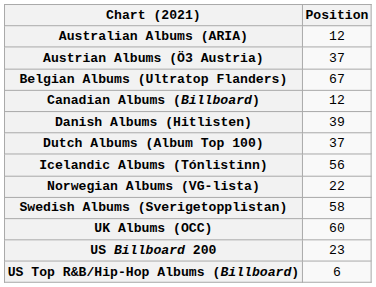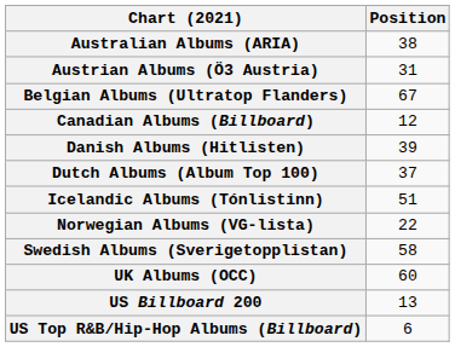 <table class="wikitable sortable plainrowheaders" style="text-align:center">
 <tr>
 <th scope="col">Chart (2021)</th>
 <th scope="col">Position</th>
 </tr>
 <tr>
 <th scope="row">Australian Albums (ARIA)</th>
-<td>12</td>
+<td>38</td>
 </tr>
 <tr>
 <th scope="row">Austrian Albums (Ö3 Austria)</th>
-<td>37</td>
+<td>31</td>
 </tr>
 <tr>
 <th scope="row">Belgian Albums (Ultratop Flanders)</th>
 <td>67</td>
 </tr>
 <tr>
 <th scope="row">Canadian Albums (<em>Billboard</em>)</th>
 <td>12</td>
 </tr>
 <tr>
 <th scope="row">Danish Albums (Hitlisten)</th>
 <td>39</td>
 </tr>
 <tr>
 <th scope="row">Dutch Albums (Album Top 100)</th>
 <td>37</td>
 </tr>
 <tr>
 <th scope="row">Icelandic Albums (Tónlistinn)</th>
-<td>56</td>
+<td>51</td>
 </tr>
 <tr>
 <th scope="row">Norwegian Albums (VG-lista)</th>
 <td>22</td>
 </tr>
 <tr>
 <th scope="row">Swedish Albums (Sverigetopplistan)</th>
 <td>58</td>
 </tr>
 <tr>
 <th scope="row">UK Albums (OCC)</th>
 <td>60</td>
 </tr>
 <tr>
 <th scope="row">US <em>Billboard</em> 200</th>
-<td>23</td>
+<td>13</td>
 </tr>
 <tr>
 <th scope="row">US Top R&B/Hip-Hop Albums (<em>Billboard</em>)</th>
 <td>6</td>
 </tr>
 </table>
